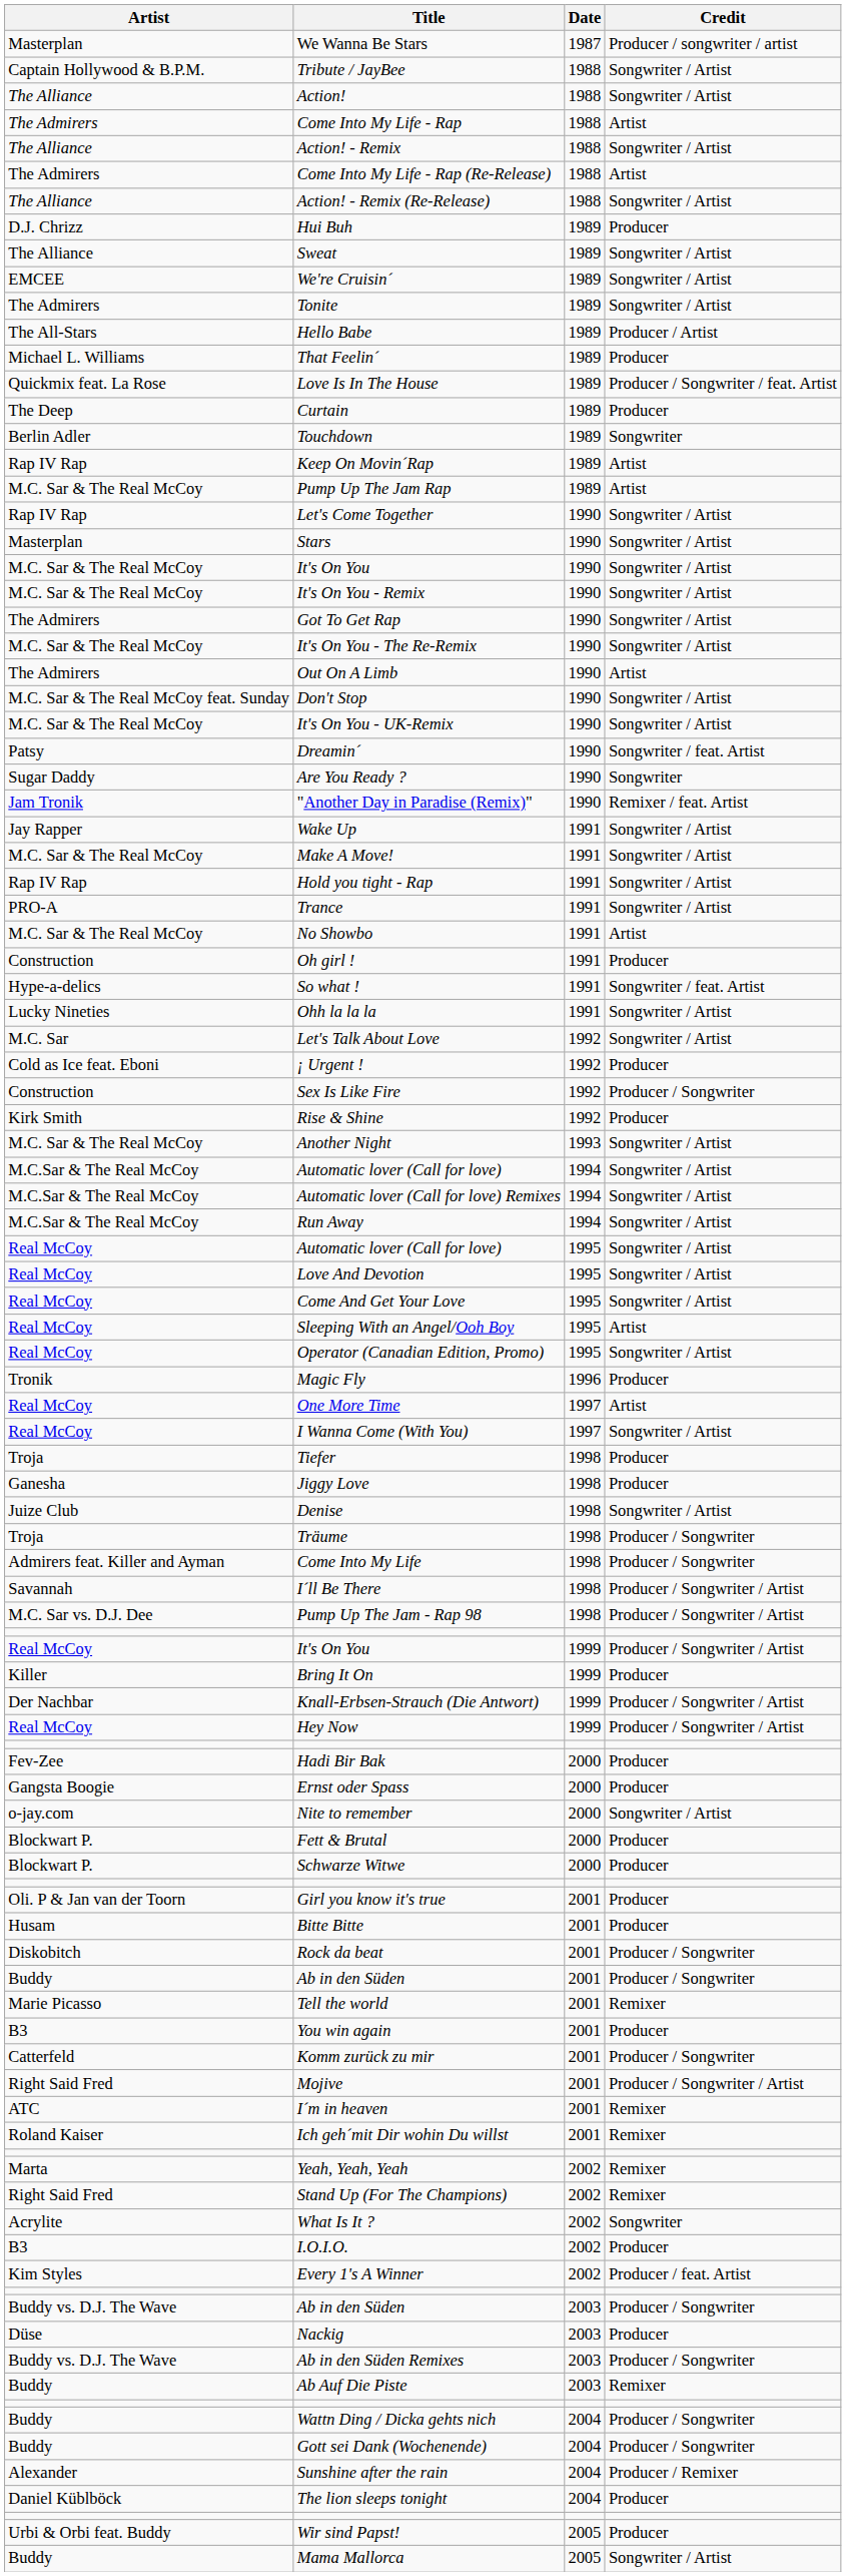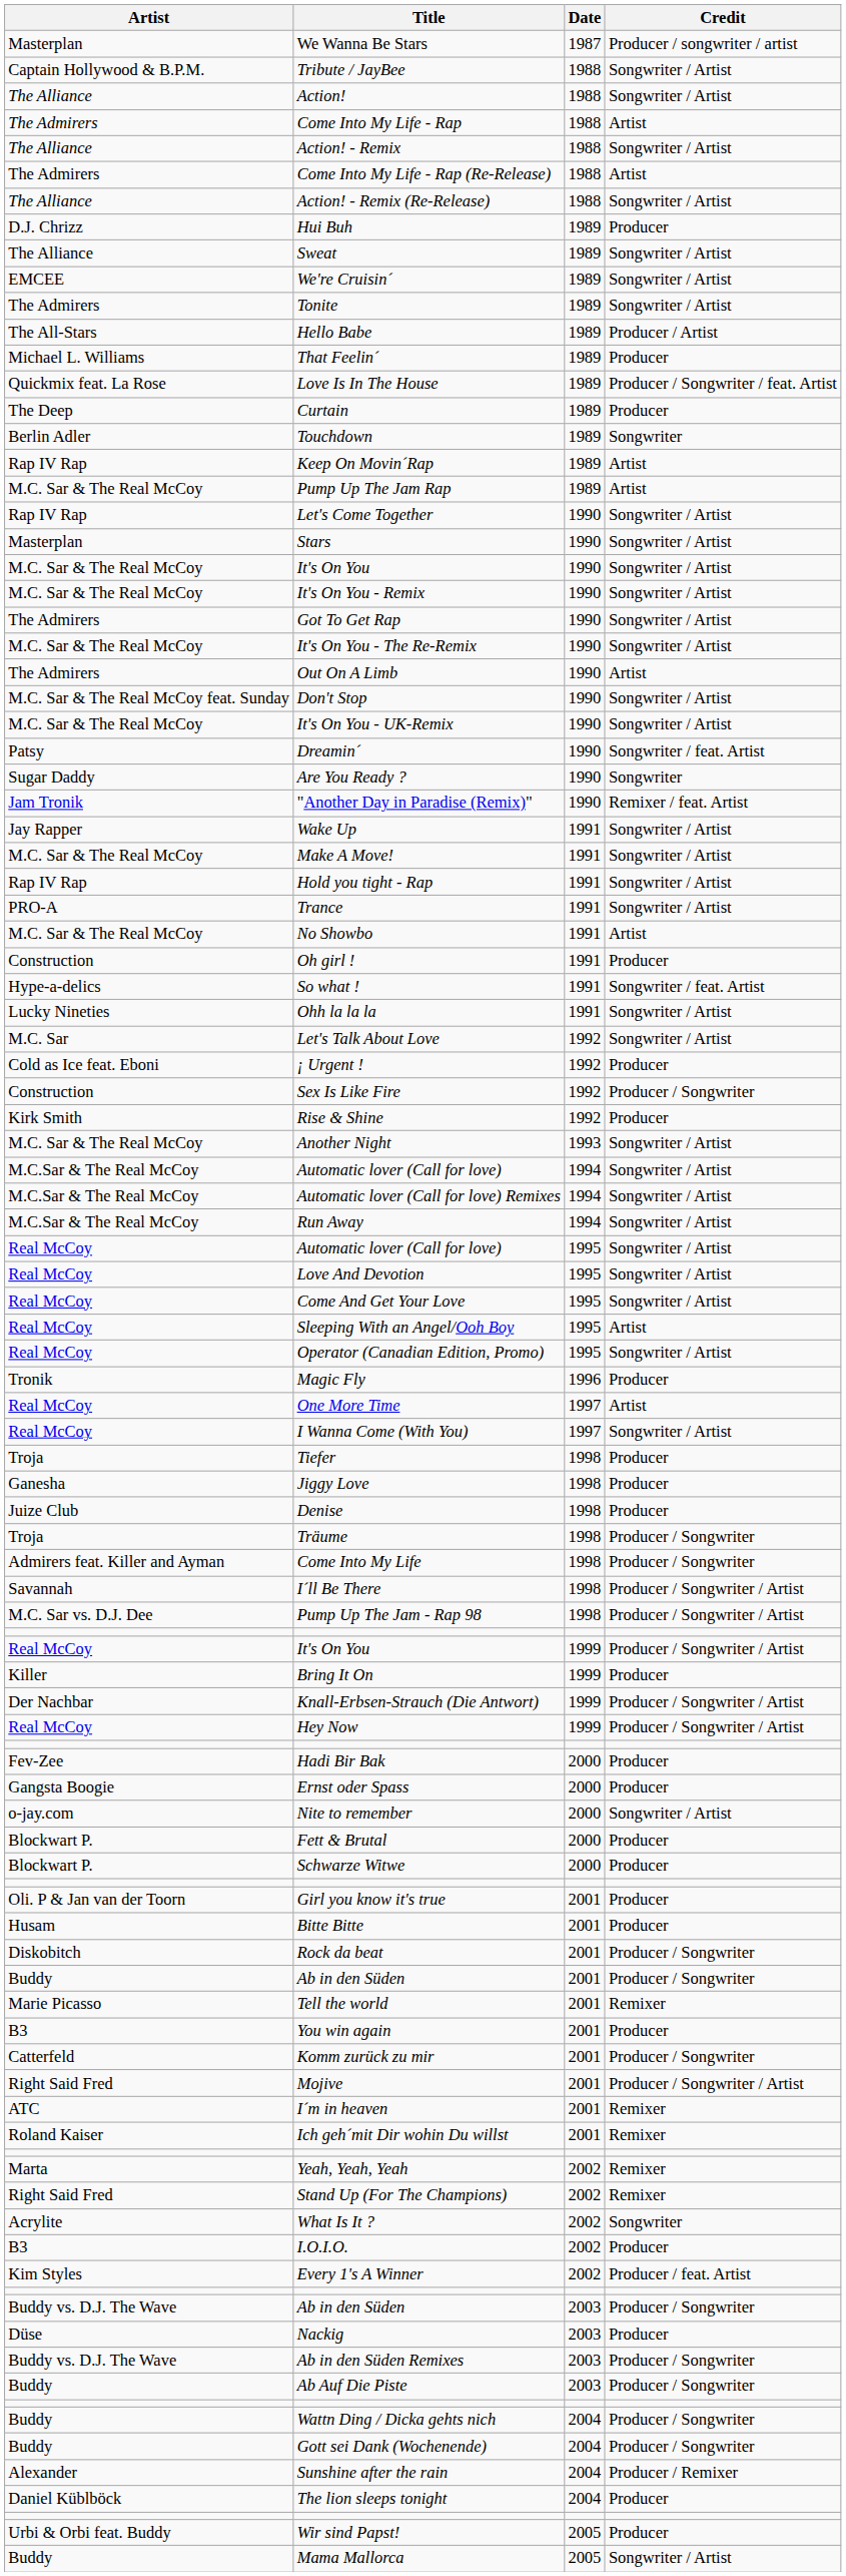 <table class="wikitable">
 <tr>
 <th>Artist</th>
 <th>Title</th>
 <th>Date</th>
 <th>Credit</th>
 </tr>
 <tr>
 <td>Masterplan</td>
 <td>We Wanna Be Stars</td>
 <td>1987</td>
 <td>Producer / songwriter / artist</td>
 </tr>
 <tr>
 <td>Captain Hollywood & B.P.M.</td>
 <td><em>Tribute / JayBee</em></td>
 <td>1988</td>
 <td>Songwriter / Artist</td>
 </tr>
 <tr>
 <td><em>The Alliance</em></td>
 <td><em>Action!</em></td>
 <td>1988</td>
 <td>Songwriter / Artist</td>
 </tr>
 <tr>
 <td><em>The Admirers</em></td>
 <td><em>Come Into My Life - Rap</em></td>
 <td>1988</td>
 <td>Artist</td>
 </tr>
 <tr>
 <td><em>The Alliance</em></td>
 <td><em>Action! - Remix</em></td>
 <td>1988</td>
 <td>Songwriter / Artist</td>
 </tr>
 <tr>
 <td>The Admirers</td>
 <td><em>Come Into My Life - Rap (Re-Release)</em></td>
 <td>1988</td>
 <td>Artist</td>
 </tr>
 <tr>
 <td><em>The Alliance</em></td>
 <td><em>Action! - Remix (Re-Release)</em></td>
 <td>1988</td>
 <td>Songwriter / Artist</td>
 </tr>
 <tr>
 <td>D.J. Chrizz</td>
 <td><em>Hui Buh</em></td>
 <td>1989</td>
 <td>Producer</td>
 </tr>
 <tr>
 <td>The Alliance</td>
 <td><em>Sweat</em></td>
 <td>1989</td>
 <td>Songwriter / Artist</td>
 </tr>
 <tr>
 <td>EMCEE</td>
 <td><em>We're Cruisin´</em></td>
 <td>1989</td>
 <td>Songwriter / Artist</td>
 </tr>
 <tr>
 <td>The Admirers</td>
 <td><em>Tonite</em></td>
 <td>1989</td>
 <td>Songwriter / Artist</td>
 </tr>
 <tr>
 <td>The All-Stars</td>
 <td><em>Hello Babe</em></td>
 <td>1989</td>
 <td>Producer / Artist</td>
 </tr>
 <tr>
 <td>Michael L. Williams</td>
 <td><em>That Feelin´</em></td>
 <td>1989</td>
 <td>Producer</td>
 </tr>
 <tr>
 <td>Quickmix feat. La Rose</td>
 <td><em>Love Is In The House</em></td>
 <td>1989</td>
 <td>Producer / Songwriter / feat. Artist</td>
 </tr>
 <tr>
 <td>The Deep</td>
 <td><em>Curtain</em></td>
 <td>1989</td>
 <td>Producer</td>
 </tr>
 <tr>
 <td>Berlin Adler</td>
 <td><em>Touchdown</em></td>
 <td>1989</td>
 <td>Songwriter</td>
 </tr>
 <tr>
 <td>Rap IV Rap</td>
 <td><em>Keep On Movin´Rap</em></td>
 <td>1989</td>
 <td>Artist</td>
 </tr>
 <tr>
 <td>M.C. Sar & The Real McCoy</td>
 <td><em>Pump Up The Jam Rap</em></td>
 <td>1989</td>
 <td>Artist</td>
 </tr>
 <tr>
 <td>Rap IV Rap</td>
 <td><em>Let's Come Together</em></td>
 <td>1990</td>
 <td>Songwriter / Artist</td>
 </tr>
 <tr>
 <td>Masterplan</td>
 <td><em>Stars</em></td>
 <td>1990</td>
 <td>Songwriter / Artist</td>
 </tr>
 <tr>
 <td>M.C. Sar & The Real McCoy</td>
 <td><em>It's On You</em></td>
 <td>1990</td>
 <td>Songwriter / Artist</td>
 </tr>
 <tr>
 <td>M.C. Sar & The Real McCoy</td>
 <td><em>It's On You - Remix</em></td>
 <td>1990</td>
 <td>Songwriter / Artist</td>
 </tr>
 <tr>
 <td>The Admirers</td>
 <td><em>Got To Get Rap</em></td>
 <td>1990</td>
 <td>Songwriter / Artist</td>
 </tr>
 <tr>
 <td>M.C. Sar & The Real McCoy</td>
 <td><em>It's On You - The Re-Remix</em></td>
 <td>1990</td>
 <td>Songwriter / Artist</td>
 </tr>
 <tr>
 <td>The Admirers</td>
 <td><em>Out On A Limb</em></td>
 <td>1990</td>
 <td>Artist</td>
 </tr>
 <tr>
 <td>M.C. Sar & The Real McCoy feat. Sunday</td>
 <td><em>Don't Stop</em></td>
 <td>1990</td>
 <td>Songwriter / Artist</td>
 </tr>
 <tr>
 <td>M.C. Sar & The Real McCoy</td>
 <td><em>It's On You - UK-Remix</em></td>
 <td>1990</td>
 <td>Songwriter / Artist</td>
 </tr>
 <tr>
 <td>Patsy</td>
 <td><em>Dreamin´</em></td>
 <td>1990</td>
 <td>Songwriter / feat. Artist</td>
 </tr>
 <tr>
 <td>Sugar Daddy</td>
 <td><em>Are You Ready ?</em></td>
 <td>1990</td>
 <td>Songwriter</td>
 </tr>
 <tr>
 <td><a href='#'>Jam Tronik</a></td>
 <td>"<a href='#'>Another Day in Paradise (Remix)</a>"</td>
 <td>1990</td>
 <td>Remixer / feat. Artist</td>
 </tr>
 <tr>
 <td>Jay Rapper</td>
 <td><em>Wake Up</em></td>
 <td>1991</td>
 <td>Songwriter / Artist</td>
 </tr>
 <tr>
 <td>M.C. Sar & The Real McCoy</td>
 <td><em>Make A Move!</em></td>
 <td>1991</td>
 <td>Songwriter / Artist</td>
 </tr>
 <tr>
 <td>Rap IV Rap</td>
 <td><em>Hold you tight - Rap</em></td>
 <td>1991</td>
 <td>Songwriter / Artist</td>
 </tr>
 <tr>
 <td>PRO-A</td>
 <td><em>Trance</em></td>
 <td>1991</td>
 <td>Songwriter / Artist</td>
 </tr>
 <tr>
 <td>M.C. Sar & The Real McCoy</td>
 <td><em>No Showbo</em></td>
 <td>1991</td>
 <td>Artist</td>
 </tr>
 <tr>
 <td>Construction</td>
 <td><em>Oh girl !</em></td>
 <td>1991</td>
 <td>Producer</td>
 </tr>
 <tr>
 <td>Hype-a-delics</td>
 <td><em>So what !</em></td>
 <td>1991</td>
 <td>Songwriter / feat. Artist</td>
 </tr>
 <tr>
 <td>Lucky Nineties</td>
 <td><em>Ohh la la la</em></td>
 <td>1991</td>
 <td>Songwriter / Artist</td>
 </tr>
 <tr>
 <td>M.C. Sar</td>
 <td><em>Let's Talk About Love</em></td>
 <td>1992</td>
 <td>Songwriter / Artist</td>
 </tr>
 <tr>
 <td>Cold as Ice feat. Eboni</td>
 <td><em>¡ Urgent !</em></td>
 <td>1992</td>
 <td>Producer</td>
 </tr>
 <tr>
 <td>Construction</td>
 <td><em>Sex Is Like Fire</em></td>
 <td>1992</td>
 <td>Producer / Songwriter</td>
 </tr>
 <tr>
 <td>Kirk Smith</td>
 <td><em>Rise & Shine</em></td>
 <td>1992</td>
 <td>Producer</td>
 </tr>
 <tr>
 <td>M.C. Sar & The Real McCoy</td>
 <td><em>Another Night</em></td>
 <td>1993</td>
 <td>Songwriter / Artist</td>
 </tr>
 <tr>
 <td>M.C.Sar & The Real McCoy</td>
 <td><em>Automatic lover (Call for love)</em></td>
 <td>1994</td>
 <td>Songwriter / Artist</td>
 </tr>
 <tr>
 <td>M.C.Sar & The Real McCoy</td>
 <td><em>Automatic lover (Call for love) Remixes</em></td>
 <td>1994</td>
 <td>Songwriter / Artist</td>
 </tr>
 <tr>
 <td>M.C.Sar & The Real McCoy</td>
 <td><em>Run Away</em></td>
 <td>1994</td>
 <td>Songwriter / Artist</td>
 </tr>
 <tr>
 <td><a href='#'>Real McCoy</a></td>
 <td><em>Automatic lover (Call for love)</em></td>
 <td>1995</td>
 <td>Songwriter / Artist</td>
 </tr>
 <tr>
 <td><a href='#'>Real McCoy</a></td>
 <td><em>Love And Devotion</em></td>
 <td>1995</td>
 <td>Songwriter / Artist</td>
 </tr>
 <tr>
 <td><a href='#'>Real McCoy</a></td>
 <td><em>Come And Get Your Love</em></td>
 <td>1995</td>
 <td>Songwriter / Artist</td>
 </tr>
 <tr>
 <td><a href='#'>Real McCoy</a></td>
 <td><em>Sleeping With an Angel/<a href='#'>Ooh Boy</a></em></td>
 <td>1995</td>
 <td>Artist</td>
 </tr>
 <tr>
 <td><a href='#'>Real McCoy</a></td>
 <td><em>Operator (Canadian Edition, Promo)</em></td>
 <td>1995</td>
 <td>Songwriter / Artist</td>
 </tr>
 <tr>
 <td>Tronik</td>
 <td><em>Magic Fly</em></td>
 <td>1996</td>
 <td>Producer</td>
 </tr>
 <tr>
 <td><a href='#'>Real McCoy</a></td>
 <td><em><a href='#'>One More Time</a></em></td>
 <td>1997</td>
 <td>Artist</td>
 </tr>
 <tr>
 <td><a href='#'>Real McCoy</a></td>
 <td><em>I Wanna Come (With You)</em></td>
 <td>1997</td>
 <td>Songwriter / Artist</td>
 </tr>
 <tr>
 <td>Troja</td>
 <td><em>Tiefer</em></td>
 <td>1998</td>
 <td>Producer</td>
 </tr>
 <tr>
 <td>Ganesha</td>
 <td><em>Jiggy Love</em></td>
 <td>1998</td>
 <td>Producer</td>
 </tr>
 <tr>
 <td>Juize Club</td>
 <td><em>Denise</em></td>
 <td>1998</td>
-<td>Songwriter / Artist</td>
+<td>Producer</td>
 </tr>
 <tr>
 <td>Troja</td>
 <td><em>Träume</em></td>
 <td>1998</td>
 <td>Producer / Songwriter</td>
 </tr>
 <tr>
 <td>Admirers feat. Killer and Ayman</td>
 <td><em>Come Into My Life</em></td>
 <td>1998</td>
 <td>Producer / Songwriter</td>
 </tr>
 <tr>
 <td>Savannah</td>
 <td><em>I´ll Be There</em></td>
 <td>1998</td>
 <td>Producer / Songwriter / Artist</td>
 </tr>
 <tr>
 <td>M.C. Sar vs. D.J. Dee</td>
 <td><em>Pump Up The Jam - Rap 98</em></td>
 <td>1998</td>
 <td>Producer / Songwriter / Artist</td>
 </tr>
 <tr>
 <td></td>
 <td></td>
 <td></td>
 <td></td>
 </tr>
 <tr>
 <td><a href='#'>Real McCoy</a></td>
 <td><em>It's On You</em></td>
 <td>1999</td>
 <td>Producer / Songwriter / Artist</td>
 </tr>
 <tr>
 <td>Killer</td>
 <td><em>Bring It On</em></td>
 <td>1999</td>
 <td>Producer</td>
 </tr>
 <tr>
 <td>Der Nachbar</td>
 <td><em>Knall-Erbsen-Strauch (Die Antwort)</em></td>
 <td>1999</td>
 <td>Producer / Songwriter / Artist</td>
 </tr>
 <tr>
 <td><a href='#'>Real McCoy</a></td>
 <td><em>Hey Now</em></td>
 <td>1999</td>
 <td>Producer / Songwriter / Artist</td>
 </tr>
 <tr>
 <td></td>
 <td></td>
 <td></td>
 <td></td>
 </tr>
 <tr>
 <td>Fev-Zee</td>
 <td><em>Hadi Bir Bak</em></td>
 <td>2000</td>
 <td>Producer</td>
 </tr>
 <tr>
 <td>Gangsta Boogie</td>
 <td><em>Ernst oder Spass</em></td>
 <td>2000</td>
 <td>Producer</td>
 </tr>
 <tr>
 <td>o-jay.com</td>
 <td><em>Nite to remember</em></td>
 <td>2000</td>
 <td>Songwriter / Artist</td>
 </tr>
 <tr>
 <td>Blockwart P.</td>
 <td><em>Fett & Brutal</em></td>
 <td>2000</td>
 <td>Producer</td>
 </tr>
 <tr>
 <td>Blockwart P.</td>
 <td><em>Schwarze Witwe</em></td>
 <td>2000</td>
 <td>Producer</td>
 </tr>
 <tr>
 <td></td>
 <td></td>
 <td></td>
 <td></td>
 </tr>
 <tr>
 <td>Oli. P & Jan van der Toorn</td>
 <td><em>Girl you know it's true</em></td>
 <td>2001</td>
 <td>Producer</td>
 </tr>
 <tr>
 <td>Husam</td>
 <td><em>Bitte Bitte</em></td>
 <td>2001</td>
 <td>Producer</td>
 </tr>
 <tr>
 <td>Diskobitch</td>
 <td><em>Rock da beat</em></td>
 <td>2001</td>
 <td>Producer / Songwriter</td>
 </tr>
 <tr>
 <td>Buddy</td>
 <td><em>Ab in den Süden</em></td>
 <td>2001</td>
 <td>Producer / Songwriter</td>
 </tr>
 <tr>
 <td>Marie Picasso</td>
 <td><em>Tell the world</em></td>
 <td>2001</td>
 <td>Remixer</td>
 </tr>
 <tr>
 <td>B3</td>
 <td><em>You win again</em></td>
 <td>2001</td>
 <td>Producer</td>
 </tr>
 <tr>
 <td>Catterfeld</td>
 <td><em>Komm zurück zu mir</em></td>
 <td>2001</td>
 <td>Producer / Songwriter</td>
 </tr>
 <tr>
 <td>Right Said Fred</td>
 <td><em>Mojive</em></td>
 <td>2001</td>
 <td>Producer / Songwriter / Artist</td>
 </tr>
 <tr>
 <td>ATC</td>
 <td><em>I´m in heaven</em></td>
 <td>2001</td>
 <td>Remixer</td>
 </tr>
 <tr>
 <td>Roland Kaiser</td>
 <td><em>Ich geh´mit Dir wohin Du willst</em></td>
 <td>2001</td>
 <td>Remixer</td>
 </tr>
 <tr>
 <td></td>
 <td></td>
 <td></td>
 <td></td>
 </tr>
 <tr>
 <td>Marta</td>
 <td><em>Yeah, Yeah, Yeah</em></td>
 <td>2002</td>
 <td>Remixer</td>
 </tr>
 <tr>
 <td>Right Said Fred</td>
 <td><em>Stand Up (For The Champions)</em></td>
 <td>2002</td>
 <td>Remixer</td>
 </tr>
 <tr>
 <td>Acrylite</td>
 <td><em>What Is It ?</em></td>
 <td>2002</td>
 <td>Songwriter</td>
 </tr>
 <tr>
 <td>B3</td>
 <td><em>I.O.I.O.</em></td>
 <td>2002</td>
 <td>Producer</td>
 </tr>
 <tr>
 <td>Kim Styles</td>
 <td><em>Every 1's A Winner</em></td>
 <td>2002</td>
 <td>Producer / feat. Artist</td>
 </tr>
 <tr>
 <td></td>
 <td></td>
 <td></td>
 <td></td>
 </tr>
 <tr>
 <td>Buddy vs. D.J. The Wave</td>
 <td><em>Ab in den Süden</em></td>
 <td>2003</td>
 <td>Producer / Songwriter</td>
 </tr>
 <tr>
 <td>Düse</td>
 <td><em>Nackig</em></td>
 <td>2003</td>
 <td>Producer</td>
 </tr>
 <tr>
 <td>Buddy vs. D.J. The Wave</td>
 <td><em>Ab in den Süden Remixes</em></td>
 <td>2003</td>
 <td>Producer / Songwriter</td>
 </tr>
 <tr>
 <td>Buddy</td>
 <td><em>Ab Auf Die Piste</em></td>
 <td>2003</td>
-<td>Remixer</td>
+<td>Producer / Songwriter</td>
 </tr>
 <tr>
 <td></td>
 <td></td>
 <td></td>
 <td></td>
 </tr>
 <tr>
 <td>Buddy</td>
 <td><em>Wattn Ding / Dicka gehts nich</em></td>
 <td>2004</td>
 <td>Producer / Songwriter</td>
 </tr>
 <tr>
 <td>Buddy</td>
 <td><em>Gott sei Dank (Wochenende)</em></td>
 <td>2004</td>
 <td>Producer / Songwriter</td>
 </tr>
 <tr>
 <td>Alexander</td>
 <td><em>Sunshine after the rain</em></td>
 <td>2004</td>
 <td>Producer / Remixer</td>
 </tr>
 <tr>
 <td>Daniel Küblböck</td>
 <td><em>The lion sleeps tonight</em></td>
 <td>2004</td>
 <td>Producer</td>
 </tr>
 <tr>
 <td></td>
 <td></td>
 <td></td>
 <td></td>
 </tr>
 <tr>
 <td>Urbi & Orbi feat. Buddy</td>
 <td><em>Wir sind Papst!</em></td>
 <td>2005</td>
 <td>Producer</td>
 </tr>
 <tr>
 <td>Buddy</td>
 <td><em>Mama Mallorca</em></td>
 <td>2005</td>
 <td>Songwriter / Artist</td>
 </tr>
 </table>
